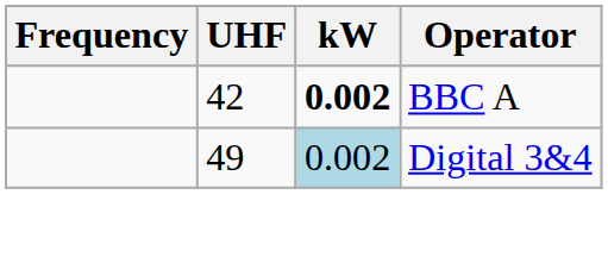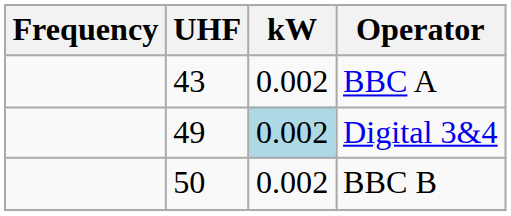 <table class="wikitable sortable">
 <tr>
 <th>Frequency</th>
 <th>UHF</th>
 <th>kW</th>
 <th>Operator</th>
 </tr>
 <tr>
 <td></td>
-<td>42</td>
-<td><strong>0.002</strong></td>
+<td>43</td>
+<td>0.002</td>
 <td><a href='#'>BBC</a> A</td>
 </tr>
 <tr>
 <td></td>
 <td>49</td>
 <td style="background: lightblue;">0.002</td>
 <td><a href='#'>Digital 3&4</a></td>
 </tr>
+<tr>
+<td></td>
+<td>50</td>
+<td>0.002</td>
+<td>BBC B</td>
+</tr>
 </table>
